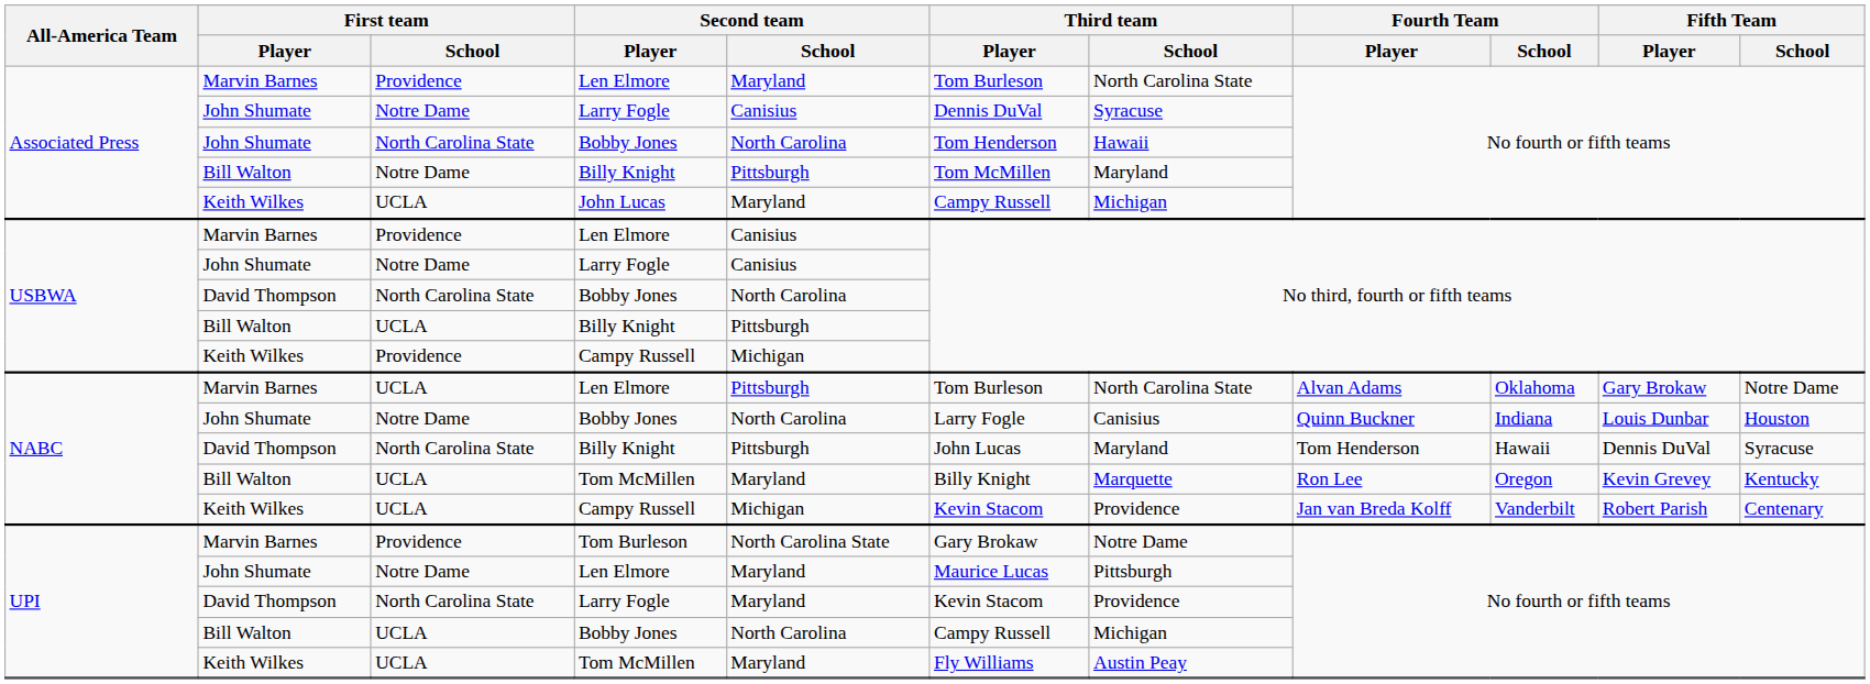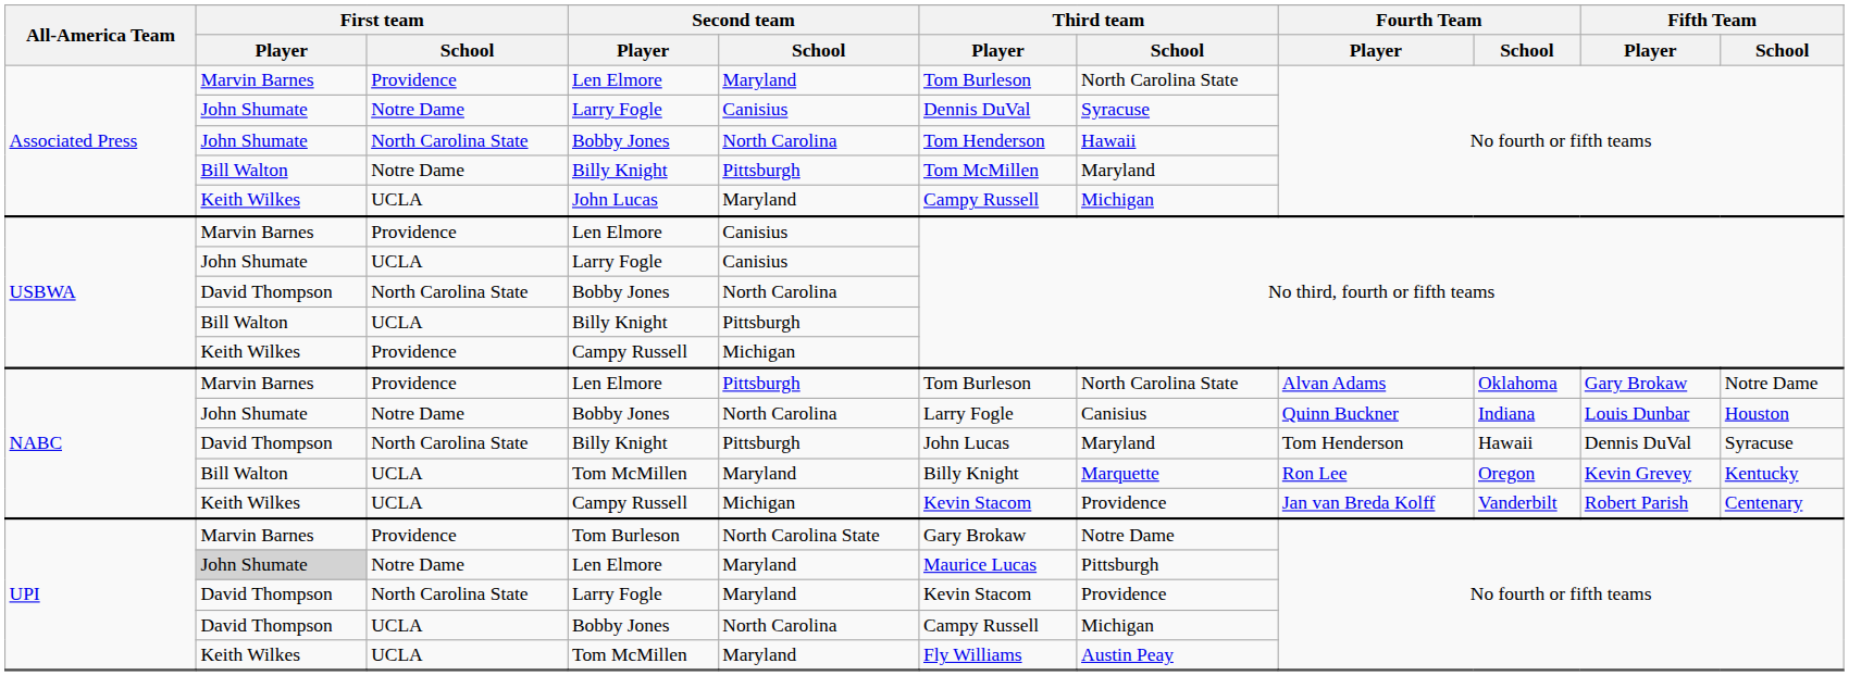 <table class="wikitable" style="width:98%;">
 <tr>
 <th rowspan=3>All-America Team</th>
 </tr>
 <tr>
 <th colspan=2>First team</th>
 <th colspan=2>Second team</th>
 <th colspan=2>Third team</th>
 <th colspan=2>Fourth Team</th>
 <th colspan=2>Fifth Team</th>
 </tr>
 <tr>
 <th>Player</th>
 <th>School</th>
 <th>Player</th>
 <th>School</th>
 <th>Player</th>
 <th>School</th>
 <th>Player</th>
 <th>School</th>
 <th>Player</th>
 <th>School</th>
 </tr>
 <tr>
 <td rowspan=5><a href='#'>Associated Press</a></td>
 <td><a href='#'>Marvin Barnes</a></td>
 <td><a href='#'>Providence</a></td>
 <td><a href='#'>Len Elmore</a></td>
 <td><a href='#'>Maryland</a></td>
 <td><a href='#'>Tom Burleson</a></td>
 <td>North Carolina State</td>
 <td rowspan=5 colspan=4 align=center>No fourth or fifth teams</td>
 </tr>
 <tr>
 <td><a href='#'>John Shumate</a></td>
 <td><a href='#'>Notre Dame</a></td>
 <td><a href='#'>Larry Fogle</a></td>
 <td><a href='#'>Canisius</a></td>
 <td><a href='#'>Dennis DuVal</a></td>
 <td><a href='#'>Syracuse</a></td>
 </tr>
 <tr>
 <td><a href='#'>John Shumate</a></td>
 <td><a href='#'>North Carolina State</a></td>
 <td><a href='#'>Bobby Jones</a></td>
 <td><a href='#'>North Carolina</a></td>
 <td><a href='#'>Tom Henderson</a></td>
 <td><a href='#'>Hawaii</a></td>
 </tr>
 <tr>
 <td><a href='#'>Bill Walton</a></td>
 <td>Notre Dame</td>
 <td><a href='#'>Billy Knight</a></td>
 <td><a href='#'>Pittsburgh</a></td>
 <td><a href='#'>Tom McMillen</a></td>
 <td>Maryland</td>
 </tr>
 <tr>
 <td><a href='#'>Keith Wilkes</a></td>
 <td>UCLA</td>
 <td><a href='#'>John Lucas</a></td>
 <td>Maryland</td>
 <td><a href='#'>Campy Russell</a></td>
 <td><a href='#'>Michigan</a></td>
 </tr>
 <tr style = "border-top:2px solid black;">
 <td rowspan=5><a href='#'>USBWA</a></td>
 <td>Marvin Barnes</td>
 <td>Providence</td>
 <td>Len Elmore</td>
 <td>Canisius</td>
 <td rowspan=5 colspan=6 align=center>No third, fourth or fifth teams</td>
 </tr>
 <tr>
 <td>John Shumate</td>
-<td>Notre Dame</td>
+<td>UCLA</td>
 <td>Larry Fogle</td>
 <td>Canisius</td>
 </tr>
 <tr>
 <td>David Thompson</td>
 <td>North Carolina State</td>
 <td>Bobby Jones</td>
 <td>North Carolina</td>
 </tr>
 <tr>
 <td>Bill Walton</td>
 <td>UCLA</td>
 <td>Billy Knight</td>
 <td>Pittsburgh</td>
 </tr>
 <tr>
 <td>Keith Wilkes</td>
 <td>Providence</td>
 <td>Campy Russell</td>
 <td>Michigan</td>
 </tr>
 <tr style = "border-top:2px solid black;">
 <td rowspan=5><a href='#'>NABC</a></td>
 <td>Marvin Barnes</td>
-<td>UCLA</td>
+<td>Providence</td>
 <td>Len Elmore</td>
 <td><a href='#'>Pittsburgh</a></td>
 <td>Tom Burleson</td>
 <td>North Carolina State</td>
 <td><a href='#'>Alvan Adams</a></td>
 <td><a href='#'>Oklahoma</a></td>
 <td><a href='#'>Gary Brokaw</a></td>
 <td>Notre Dame</td>
 </tr>
 <tr>
 <td>John Shumate</td>
 <td>Notre Dame</td>
 <td>Bobby Jones</td>
 <td>North Carolina</td>
 <td>Larry Fogle</td>
 <td>Canisius</td>
 <td><a href='#'>Quinn Buckner</a></td>
 <td><a href='#'>Indiana</a></td>
 <td><a href='#'>Louis Dunbar</a></td>
 <td><a href='#'>Houston</a></td>
 </tr>
 <tr>
 <td>David Thompson</td>
 <td>North Carolina State</td>
 <td>Billy Knight</td>
 <td>Pittsburgh</td>
 <td>John Lucas</td>
 <td>Maryland</td>
 <td>Tom Henderson</td>
 <td>Hawaii</td>
 <td>Dennis DuVal</td>
 <td>Syracuse</td>
 </tr>
 <tr>
 <td>Bill Walton</td>
 <td>UCLA</td>
 <td>Tom McMillen</td>
 <td>Maryland</td>
 <td>Billy Knight</td>
 <td><a href='#'>Marquette</a></td>
 <td><a href='#'>Ron Lee</a></td>
 <td><a href='#'>Oregon</a></td>
 <td><a href='#'>Kevin Grevey</a></td>
 <td><a href='#'>Kentucky</a></td>
 </tr>
 <tr>
 <td>Keith Wilkes</td>
 <td>UCLA</td>
 <td>Campy Russell</td>
 <td>Michigan</td>
 <td><a href='#'>Kevin Stacom</a></td>
 <td>Providence</td>
 <td><a href='#'>Jan van Breda Kolff</a></td>
 <td><a href='#'>Vanderbilt</a></td>
 <td><a href='#'>Robert Parish</a></td>
 <td><a href='#'>Centenary</a></td>
 </tr>
 <tr style = "border-top:2px solid black;">
 <td rowspan=5><a href='#'>UPI</a></td>
 <td>Marvin Barnes</td>
 <td>Providence</td>
 <td>Tom Burleson</td>
 <td>North Carolina State</td>
 <td>Gary Brokaw</td>
 <td>Notre Dame</td>
 <td rowspan=5 colspan=4 align=center>No fourth or fifth teams</td>
 </tr>
 <tr>
-<td>John Shumate</td>
+<td style="background: lightgrey;">John Shumate</td>
 <td>Notre Dame</td>
 <td>Len Elmore</td>
 <td>Maryland</td>
 <td><a href='#'>Maurice Lucas</a></td>
 <td>Pittsburgh</td>
 </tr>
 <tr>
 <td>David Thompson</td>
 <td>North Carolina State</td>
 <td>Larry Fogle</td>
 <td>Maryland</td>
 <td>Kevin Stacom</td>
 <td>Providence</td>
 </tr>
 <tr>
-<td>Bill Walton</td>
+<td>David Thompson</td>
 <td>UCLA</td>
 <td>Bobby Jones</td>
 <td>North Carolina</td>
 <td>Campy Russell</td>
 <td>Michigan</td>
 </tr>
 <tr>
 <td>Keith Wilkes</td>
 <td>UCLA</td>
 <td>Tom McMillen</td>
 <td>Maryland</td>
 <td><a href='#'>Fly Williams</a></td>
 <td><a href='#'>Austin Peay</a></td>
 </tr>
 <tr style = "border-top:2px solid black;">
 </tr>
 </table>
